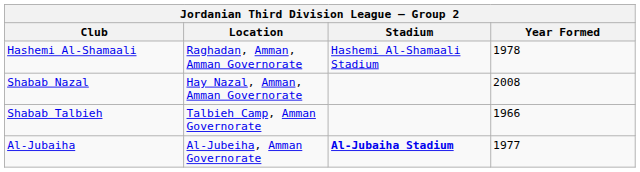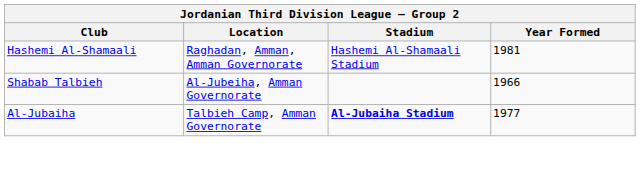 <table class="wikitable">
 <tr>
 <th colspan="4">Jordanian Third Division League – Group 2</th>
 </tr>
 <tr>
 <th style="width:200px;">Club</th>
 <th style="width:160px;">Location</th>
 <th style="width:180px;">Stadium</th>
 <th style="width:160px;">Year Formed</th>
 </tr>
 <tr style="vertical-align:top;">
 <td><a href='#'>Hashemi Al-Shamaali</a></td>
 <td><a href='#'>Raghadan</a>, <a href='#'>Amman</a>, <a href='#'>Amman Governorate</a></td>
 <td><a href='#'>Hashemi Al-Shamaali Stadium</a></td>
-<td>1978</td>
-</tr>
-<tr style="vertical-align:top;">
-<td><a href='#'>Shabab Nazal</a></td>
-<td><a href='#'>Hay Nazal</a>, <a href='#'>Amman</a>, <a href='#'>Amman Governorate</a></td>
-<td></td>
-<td>2008</td>
+<td>1981</td>
 </tr>
 <tr style="vertical-align:top;">
 <td><a href='#'>Shabab Talbieh</a></td>
-<td><a href='#'>Talbieh Camp</a>, <a href='#'>Amman Governorate</a></td>
+<td><a href='#'>Al-Jubeiha</a>, <a href='#'>Amman Governorate</a></td>
 <td></td>
 <td>1966</td>
 </tr>
 <tr style="vertical-align:top;">
 <td><a href='#'>Al-Jubaiha</a></td>
-<td><a href='#'>Al-Jubeiha</a>, <a href='#'>Amman Governorate</a></td>
+<td><a href='#'>Talbieh Camp</a>, <a href='#'>Amman Governorate</a></td>
 <td><strong><a href='#'>Al-Jubaiha Stadium</a></strong></td>
 <td>1977</td>
 </tr>
 </table>
